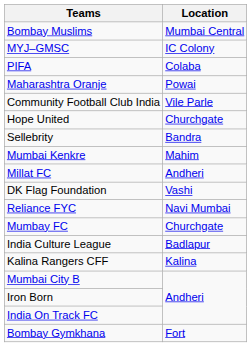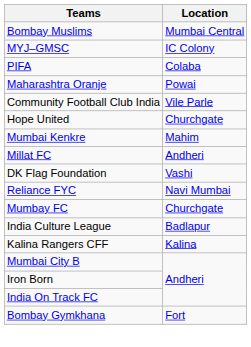 <table class="wikitable sortable">
 <tr>
 <th>Teams</th>
 <th>Location</th>
 </tr>
 <tr>
 <td><a href='#'>Bombay Muslims</a></td>
 <td><a href='#'>Mumbai Central</a></td>
 </tr>
 <tr>
 <td><a href='#'>MYJ–GMSC</a></td>
 <td><a href='#'>IC Colony</a></td>
 </tr>
 <tr>
 <td><a href='#'>PIFA</a></td>
 <td><a href='#'>Colaba</a></td>
 </tr>
 <tr>
 <td><a href='#'>Maharashtra Oranje</a></td>
 <td><a href='#'>Powai</a></td>
 </tr>
 <tr>
 <td>Community Football Club India</td>
 <td><a href='#'>Vile Parle</a></td>
 </tr>
 <tr>
 <td>Hope United</td>
 <td><a href='#'>Churchgate</a></td>
-</tr>
-<tr>
-<td>Sellebrity</td>
-<td><a href='#'>Bandra</a></td>
 </tr>
 <tr>
 <td><a href='#'>Mumbai Kenkre</a></td>
 <td><a href='#'>Mahim</a></td>
 </tr>
 <tr>
 <td><a href='#'>Millat FC</a></td>
 <td><a href='#'>Andheri</a></td>
 </tr>
 <tr>
 <td>DK Flag Foundation</td>
 <td><a href='#'>Vashi</a></td>
 </tr>
 <tr>
 <td><a href='#'>Reliance FYC</a></td>
 <td><a href='#'>Navi Mumbai</a></td>
 </tr>
 <tr>
 <td><a href='#'>Mumbay FC</a></td>
 <td><a href='#'>Churchgate</a></td>
 </tr>
 <tr>
 <td>India Culture League</td>
 <td><a href='#'>Badlapur</a></td>
 </tr>
 <tr>
 <td>Kalina Rangers CFF</td>
 <td><a href='#'>Kalina</a></td>
 </tr>
 <tr>
 <td><a href='#'>Mumbai City B</a></td>
 <td rowspan="3"><a href='#'>Andheri</a></td>
 </tr>
 <tr>
 <td>Iron Born</td>
 </tr>
 <tr>
 <td><a href='#'>India On Track FC</a></td>
 </tr>
 <tr>
 <td><a href='#'>Bombay Gymkhana</a></td>
 <td><a href='#'>Fort</a></td>
 </tr>
 </table>
